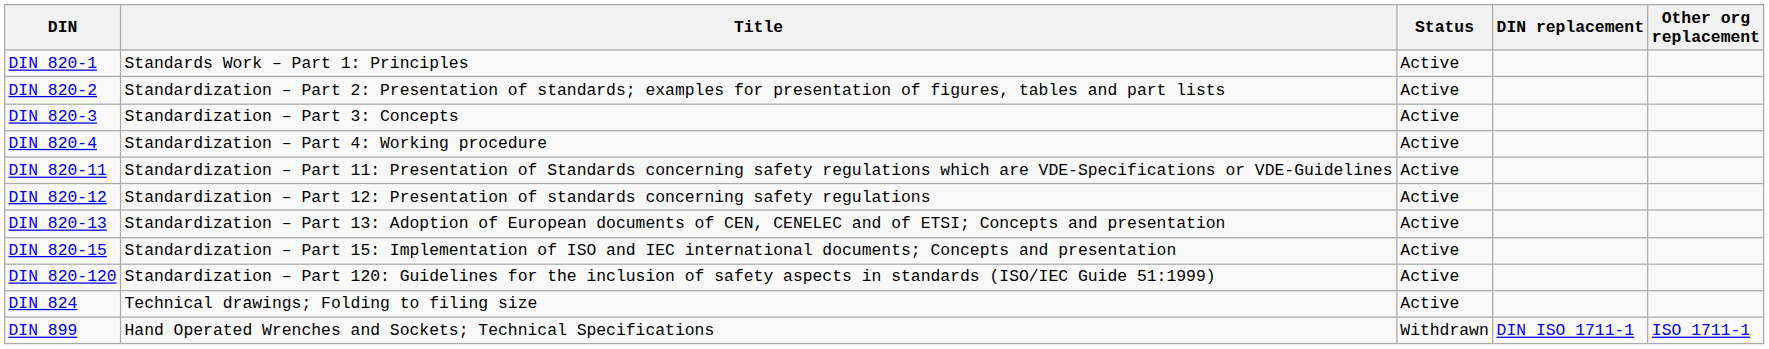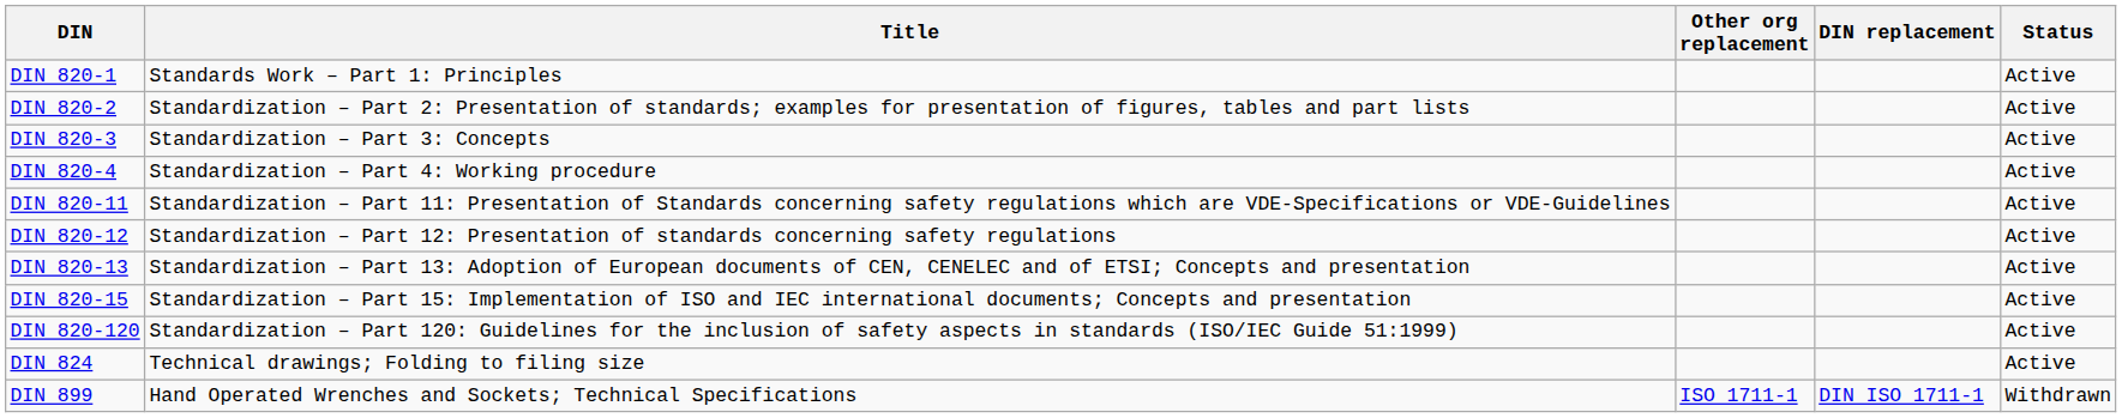 <table class="wikitable sortable">
 <tr>
 <th>DIN</th>
 <th>Title</th>
+<th>Other org<br>replacement</th>
+<th>DIN replacement</th>
 <th>Status</th>
-<th>DIN replacement</th>
-<th>Other org<br>replacement</th>
 </tr>
 <tr>
 <td><a href='#'>DIN 820-1</a></td>
 <td>Standards Work – Part 1: Principles</td>
-<td>Active</td>
 <td></td>
 <td></td>
+<td>Active</td>
 </tr>
 <tr>
 <td><a href='#'>DIN 820-2</a></td>
 <td>Standardization – Part 2: Presentation of standards; examples for presentation of figures, tables and part lists</td>
-<td>Active</td>
 <td></td>
 <td></td>
+<td>Active</td>
 </tr>
 <tr>
 <td><a href='#'>DIN 820-3</a></td>
 <td>Standardization – Part 3: Concepts</td>
-<td>Active</td>
 <td></td>
 <td></td>
+<td>Active</td>
 </tr>
 <tr>
 <td><a href='#'>DIN 820-4</a></td>
 <td>Standardization – Part 4: Working procedure</td>
-<td>Active</td>
 <td></td>
 <td></td>
+<td>Active</td>
 </tr>
 <tr>
 <td><a href='#'>DIN 820-11</a></td>
 <td>Standardization – Part 11: Presentation of Standards concerning safety regulations which are VDE-Specifications or VDE-Guidelines</td>
-<td>Active</td>
 <td></td>
 <td></td>
+<td>Active</td>
 </tr>
 <tr>
 <td><a href='#'>DIN 820-12</a></td>
 <td>Standardization – Part 12: Presentation of standards concerning safety regulations</td>
-<td>Active</td>
 <td></td>
 <td></td>
+<td>Active</td>
 </tr>
 <tr>
 <td><a href='#'>DIN 820-13</a></td>
 <td>Standardization – Part 13: Adoption of European documents of CEN, CENELEC and of ETSI; Concepts and presentation</td>
-<td>Active</td>
 <td></td>
 <td></td>
+<td>Active</td>
 </tr>
 <tr>
 <td><a href='#'>DIN 820-15</a></td>
 <td>Standardization – Part 15: Implementation of ISO and IEC international documents; Concepts and presentation</td>
-<td>Active</td>
 <td></td>
 <td></td>
+<td>Active</td>
 </tr>
 <tr>
 <td><a href='#'>DIN 820-120</a></td>
 <td>Standardization – Part 120: Guidelines for the inclusion of safety aspects in standards (ISO/IEC Guide 51:1999)</td>
-<td>Active</td>
 <td></td>
 <td></td>
+<td>Active</td>
 </tr>
 <tr>
 <td><a href='#'>DIN 824</a></td>
 <td>Technical drawings; Folding to filing size</td>
-<td>Active</td>
 <td></td>
 <td></td>
+<td>Active</td>
 </tr>
 <tr>
 <td><a href='#'>DIN 899</a></td>
 <td>Hand Operated Wrenches and Sockets; Technical Specifications</td>
+<td><a href='#'>ISO 1711-1</a></td>
+<td><a href='#'>DIN ISO 1711-1</a></td>
 <td>Withdrawn</td>
-<td><a href='#'>DIN ISO 1711-1</a></td>
-<td><a href='#'>ISO 1711-1</a></td>
 </tr>
 </table>
